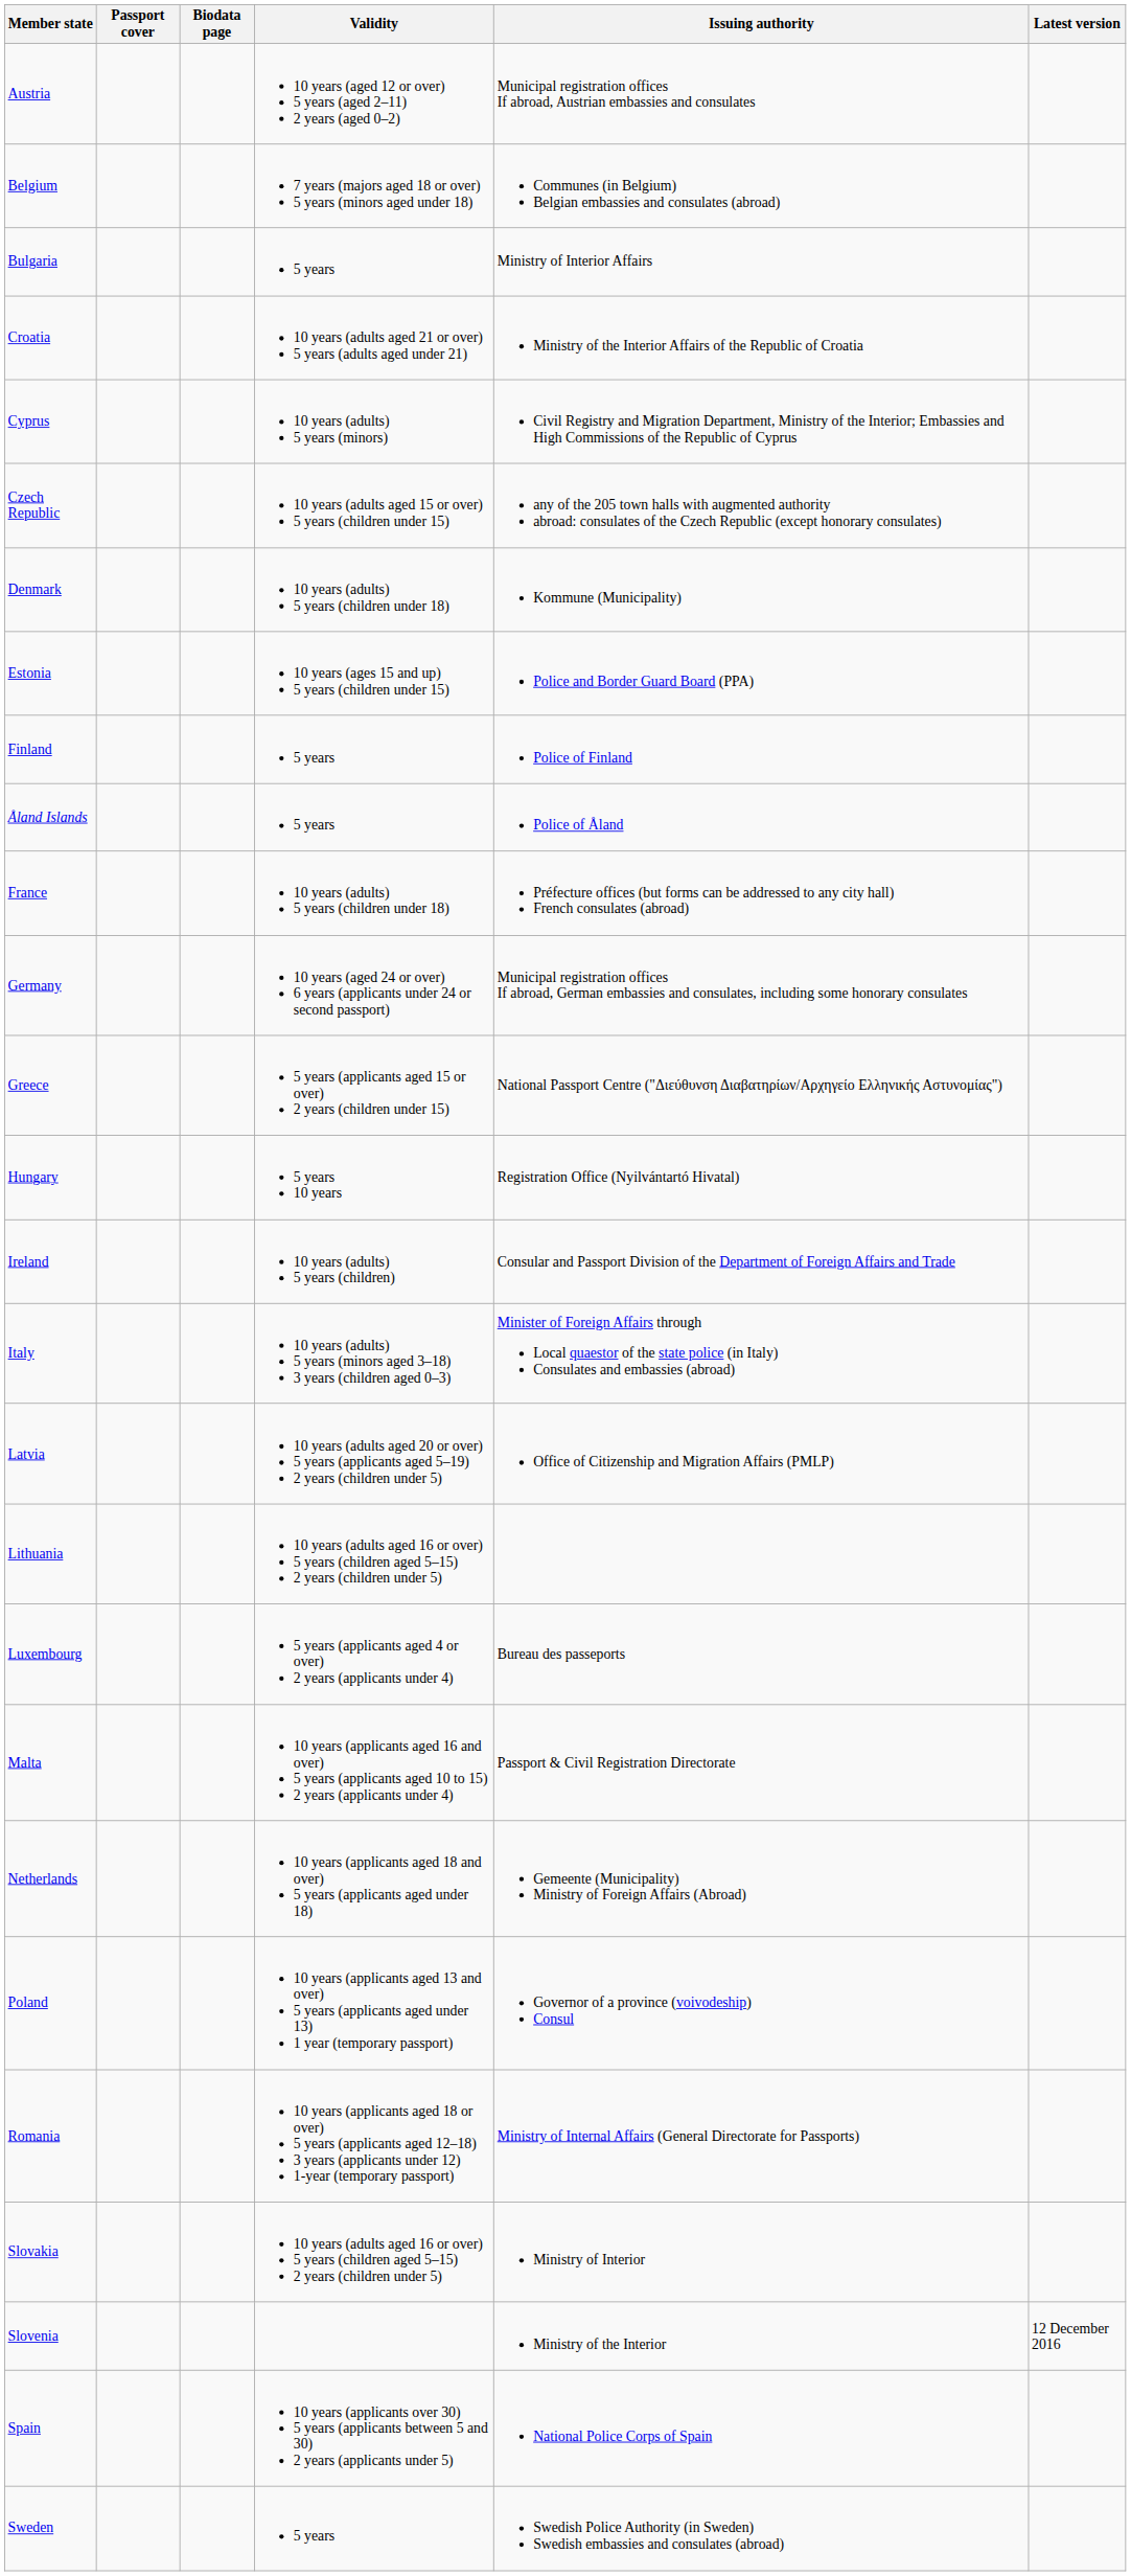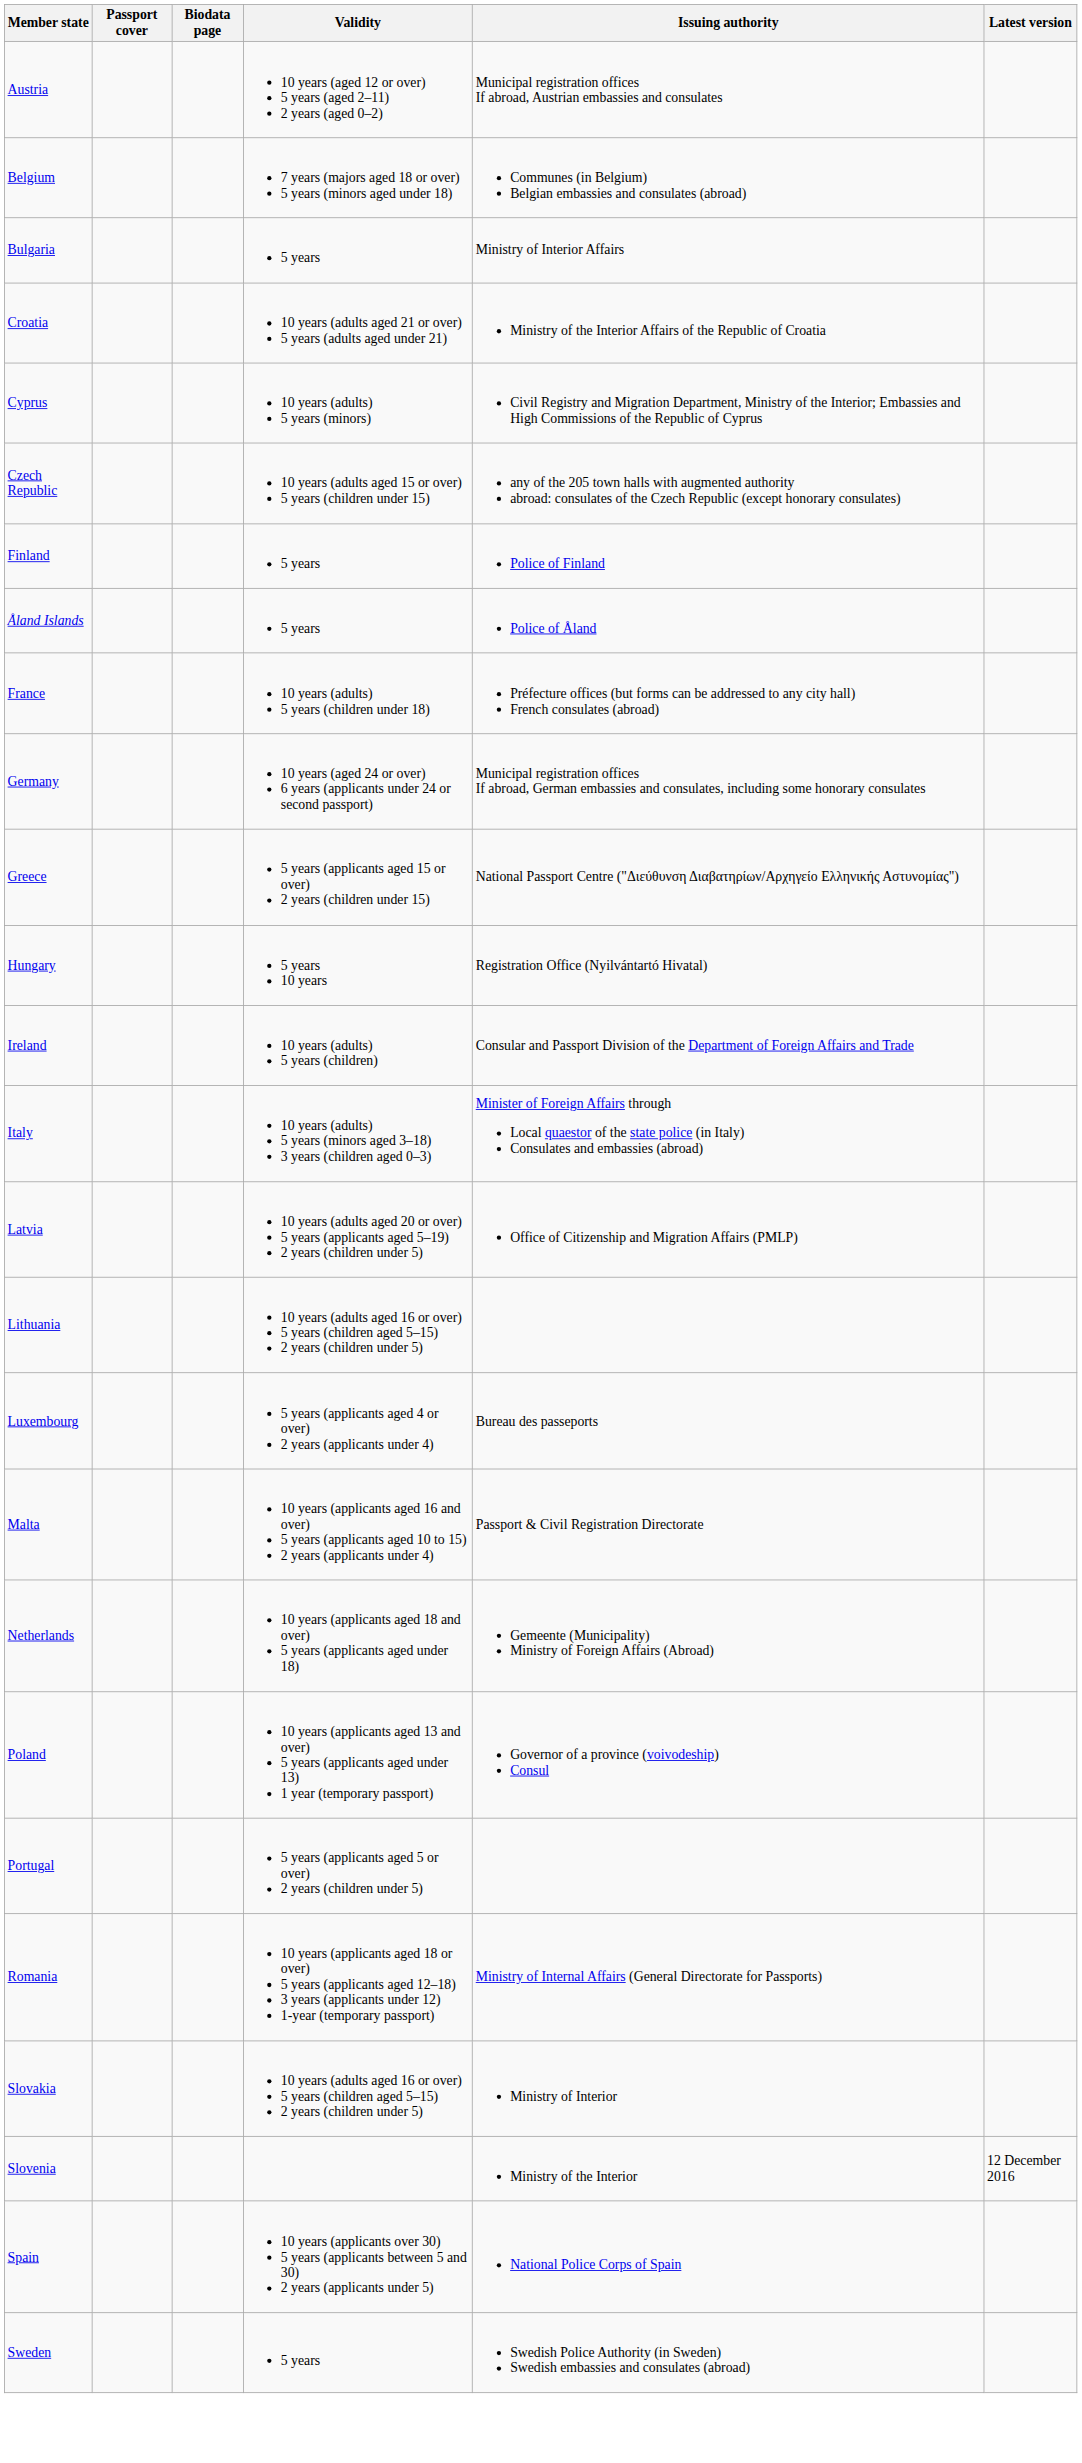 <table class="wikitable sortable">
 <tr>
 <th>Member state</th>
 <th class="unsortable">Passport cover</th>
 <th class="unsortable">Biodata page</th>
 <th data-sort-type="number">Validity</th>
 <th class="unsortable">Issuing authority</th>
 <th data-sort-type="date">Latest version</th>
 </tr>
 <tr>
 <td> <a href='#'>Austria</a></td>
 <td></td>
 <td><br></td>
 <td data-sort-value="10"><br><ul><li>10 years (aged 12 or over)</li><li>5 years (aged 2–11)</li><li>2 years (aged 0–2)</li></ul></td>
 <td>Municipal registration offices<br>If abroad, Austrian embassies and consulates</td>
 <td></td>
 </tr>
 <tr>
 <td> <a href='#'>Belgium</a></td>
 <td></td>
 <td></td>
 <td data-sort-value="7"><br><ul><li>7 years (majors aged 18 or over)</li><li>5 years (minors aged under 18)</li></ul></td>
 <td><br><ul><li>Communes (in Belgium)</li><li>Belgian embassies and consulates (abroad)</li></ul></td>
 <td></td>
 </tr>
 <tr>
 <td> <a href='#'>Bulgaria</a></td>
 <td></td>
 <td></td>
 <td data-sort-value="5"><br><ul><li>5 years</li></ul></td>
 <td>Ministry of Interior Affairs</td>
 <td></td>
 </tr>
 <tr>
 <td> <a href='#'>Croatia</a></td>
 <td></td>
 <td></td>
 <td data-sort-value="10"><br><ul><li>10 years (adults aged 21 or over)</li><li>5 years (adults aged under 21)</li></ul></td>
 <td><br><ul><li>Ministry of the Interior Affairs of the Republic of Croatia</li></ul></td>
 <td></td>
 </tr>
 <tr>
 <td> <a href='#'>Cyprus</a></td>
 <td></td>
 <td></td>
 <td data-sort-value="10"><br><ul><li>10 years (adults)</li><li>5 years (minors)</li></ul></td>
 <td><br><ul><li>Civil Registry and Migration Department, Ministry of the Interior; Embassies and High Commissions of the Republic of Cyprus</li></ul></td>
 <td></td>
 </tr>
 <tr>
 <td> <a href='#'>Czech Republic</a></td>
 <td></td>
 <td></td>
 <td data-sort-value="10"><br><ul><li>10 years (adults aged 15 or over)</li><li>5 years (children under 15)</li></ul></td>
 <td><br><ul><li>any of the 205 town halls with augmented authority</li><li>abroad: consulates of the Czech Republic (except honorary consulates)</li></ul></td>
-<td></td>
-</tr>
-<tr>
-<td> <a href='#'>Denmark</a></td>
-<td></td>
-<td></td>
-<td data-sort-value="10"><br><ul><li>10 years (adults)</li><li>5 years (children under 18)</li></ul></td>
-<td><br><ul><li>Kommune (Municipality)</li></ul></td>
-<td></td>
-</tr>
-<tr>
-<td> <a href='#'>Estonia</a></td>
-<td></td>
-<td></td>
-<td data-sort-value="10"><br><ul><li>10 years (ages 15 and up)</li><li>5 years (children under 15)</li></ul></td>
-<td><br><ul><li><a href='#'>Police and Border Guard Board</a> (PPA)</li></ul></td>
 <td></td>
 </tr>
 <tr>
 <td> <a href='#'>Finland</a></td>
 <td></td>
 <td></td>
 <td data-sort-value="5"><br><ul><li>5 years</li></ul></td>
 <td><br><ul><li><a href='#'>Police of Finland</a></li></ul></td>
 <td></td>
 </tr>
 <tr>
 <td> <em><a href='#'>Åland Islands</a></em></td>
 <td></td>
 <td></td>
 <td data-sort-value="5"><br><ul><li>5 years</li></ul></td>
 <td><br><ul><li><a href='#'>Police of Åland</a></li></ul></td>
 <td></td>
 </tr>
 <tr>
 <td> <a href='#'>France</a></td>
 <td></td>
 <td></td>
 <td data-sort-value="10"><br><ul><li>10 years (adults)</li><li>5 years (children under 18)</li></ul></td>
 <td><br><ul><li>Préfecture offices (but forms can be addressed to any city hall)</li><li>French consulates (abroad)</li></ul></td>
 <td></td>
 </tr>
 <tr>
 <td> <a href='#'>Germany</a></td>
 <td></td>
 <td></td>
 <td data-sort-value="10"><br><ul><li>10 years (aged 24 or over)</li><li>6 years (applicants under 24 or second passport)</li></ul></td>
 <td>Municipal registration offices<br>If abroad, German embassies and consulates, including some honorary consulates</td>
 <td></td>
 </tr>
 <tr>
 <td> <a href='#'>Greece</a></td>
 <td></td>
 <td></td>
 <td data-sort-value="5"><br><ul><li>5 years (applicants aged 15 or over)</li><li>2 years (children under 15)</li></ul></td>
 <td>National Passport Centre ("Διεύθυνση Διαβατηρίων/Αρχηγείο Ελληνικής Αστυνομίας")</td>
 <td></td>
 </tr>
 <tr>
 <td> <a href='#'>Hungary</a></td>
 <td></td>
 <td></td>
 <td data-sort-value="5"><br><ul><li>5 years</li><li>10 years</li></ul></td>
 <td>Registration Office (Nyilvántartó Hivatal)</td>
 <td></td>
 </tr>
 <tr>
 <td> <a href='#'>Ireland</a></td>
 <td></td>
 <td></td>
 <td data-sort-value="10"><br><ul><li>10 years (adults)</li><li>5 years (children)</li></ul></td>
 <td>Consular and Passport Division of the <a href='#'>Department of Foreign Affairs and Trade</a></td>
 <td></td>
 </tr>
 <tr>
 <td> <a href='#'>Italy</a></td>
 <td></td>
 <td></td>
 <td data-sort-value="10"><br><ul><li>10 years (adults)</li><li>5 years (minors aged 3–18)</li><li>3 years (children aged 0–3)</li></ul></td>
 <td><a href='#'>Minister of Foreign Affairs</a> through<br><ul><li>Local <a href='#'>quaestor</a> of the <a href='#'>state police</a> (in Italy)</li><li>Consulates and embassies (abroad)</li></ul></td>
 <td></td>
 </tr>
 <tr>
 <td> <a href='#'>Latvia</a></td>
 <td></td>
 <td></td>
 <td data-sort-value="5"><br><ul><li>10 years (adults aged 20 or over)</li><li>5 years (applicants aged 5–19)</li><li>2 years (children under 5)</li></ul></td>
 <td><br><ul><li>Office of Citizenship and Migration Affairs (PMLP)</li></ul></td>
 <td></td>
 </tr>
 <tr>
 <td> <a href='#'>Lithuania</a></td>
 <td></td>
 <td></td>
 <td data-sort-value="10"><br><ul><li>10 years (adults aged 16 or over)</li><li>5 years (children aged 5–15)</li><li>2 years (children under 5)</li></ul></td>
 <td></td>
 <td></td>
 </tr>
 <tr>
 <td> <a href='#'>Luxembourg</a></td>
 <td></td>
 <td></td>
 <td data-sort-value="5"><br><ul><li>5 years (applicants aged 4 or over)</li><li>2 years (applicants under 4)</li></ul></td>
 <td>Bureau des passeports</td>
 <td></td>
 </tr>
 <tr>
 <td> <a href='#'>Malta</a></td>
 <td></td>
 <td></td>
 <td data-sort-value="10"><br><ul><li>10 years (applicants aged 16 and over)</li><li>5 years (applicants aged 10 to 15)</li><li>2 years (applicants under 4)</li></ul></td>
 <td>Passport & Civil Registration Directorate</td>
 <td></td>
 </tr>
 <tr>
 <td> <a href='#'>Netherlands</a></td>
 <td></td>
 <td></td>
 <td data-sort-value="10"><br><ul><li>10 years (applicants aged 18 and over)</li><li>5 years (applicants aged under 18)</li></ul></td>
 <td><br><ul><li>Gemeente (Municipality)</li><li>Ministry of Foreign Affairs (Abroad)</li></ul></td>
 <td></td>
 </tr>
 <tr>
 <td> <a href='#'>Poland</a></td>
 <td></td>
 <td></td>
 <td data-sort-value="10"><br><ul><li>10 years (applicants aged 13 and over)</li><li>5 years (applicants aged under 13)</li><li>1 year (temporary passport)</li></ul></td>
 <td><br><ul><li>Governor of a province (<a href='#'>voivodeship</a>)</li><li><a href='#'>Consul</a></li></ul></td>
 <td></td>
 </tr>
 <tr>
+<td> <a href='#'>Portugal</a></td>
+<td></td>
+<td></td>
+<td data-sort-value="5"><br><ul><li>5 years (applicants aged 5 or over)</li><li>2 years (children under 5)</li></ul></td>
+<td></td>
+<td></td>
+</tr>
+<tr>
 <td> <a href='#'>Romania</a></td>
 <td></td>
 <td></td>
 <td data-sort-value="5"><br><ul><li>10 years (applicants aged 18 or over)</li><li>5 years (applicants aged 12–18)</li><li>3 years (applicants under 12)</li><li>1-year (temporary passport)</li></ul></td>
 <td><a href='#'>Ministry of Internal Affairs</a> (General Directorate for Passports)</td>
 <td></td>
 </tr>
 <tr>
 <td> <a href='#'>Slovakia</a></td>
 <td></td>
 <td></td>
 <td data-sort-value="10"><br><ul><li>10 years (adults aged 16 or over)</li><li>5 years (children aged 5–15)</li><li>2 years (children under 5)</li></ul></td>
 <td><br><ul><li>Ministry of Interior</li></ul></td>
 <td></td>
 </tr>
 <tr>
 <td> <a href='#'>Slovenia</a></td>
 <td></td>
 <td></td>
 <td data-sort-value="10"></td>
 <td><br><ul><li>Ministry of the Interior</li></ul></td>
 <td>12 December 2016</td>
 </tr>
 <tr>
 <td> <a href='#'>Spain</a></td>
 <td><br></td>
 <td></td>
 <td data-sort-value="10"><br><ul><li>10 years (applicants over 30)</li><li>5 years (applicants between 5 and 30)</li><li>2 years (applicants under 5)</li></ul></td>
 <td><br><ul><li><a href='#'>National Police Corps of Spain</a></li></ul></td>
 <td></td>
 </tr>
 <tr>
 <td> <a href='#'>Sweden</a></td>
 <td></td>
 <td></td>
 <td data-sort-value="5"><br><ul><li>5 years</li></ul></td>
 <td><br><ul><li>Swedish Police Authority (in Sweden)</li><li>Swedish embassies and consulates (abroad)</li></ul></td>
 <td></td>
 </tr>
 </table>
